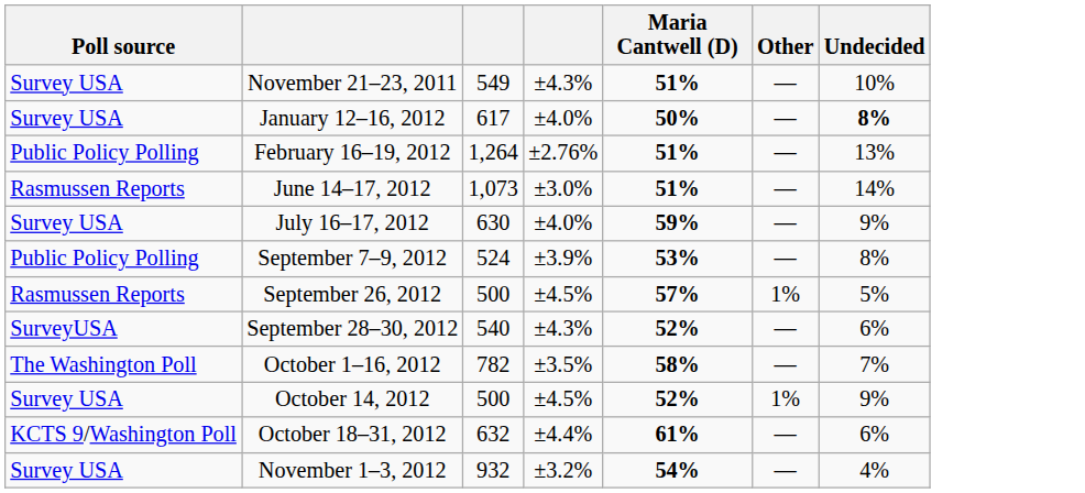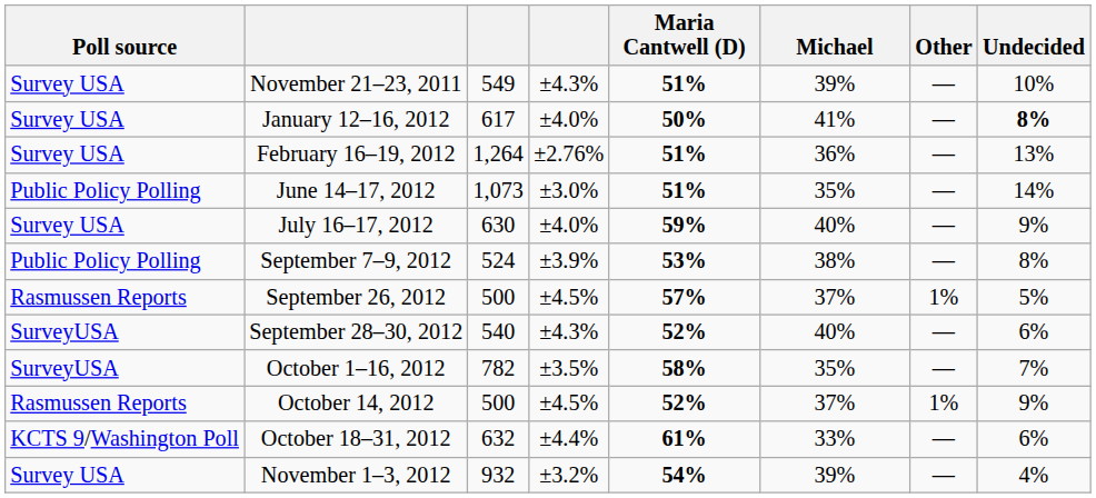 <table class="wikitable" style="text-align:center">
 <tr valign= bottom>
 <th>Poll source</th>
 <th></th>
 <th></th>
 <th></th>
 <th style="width:100px;">Maria<br>Cantwell (D)</th>
+<th style="width:100px;">Michael<br></th>
 <th>Other</th>
 <th>Undecided</th>
 </tr>
 <tr>
 <td align=left><a href='#'>Survey USA</a></td>
 <td>November 21–23, 2011</td>
 <td>549</td>
 <td>±4.3%</td>
 <td><strong>51%</strong></td>
+<td>39%</td>
 <td>—</td>
 <td>10%</td>
 </tr>
 <tr>
 <td align=left><a href='#'>Survey USA</a></td>
 <td>January 12–16, 2012</td>
 <td>617</td>
 <td>±4.0%</td>
 <td><strong>50%</strong></td>
+<td>41%</td>
 <td>—</td>
 <td><strong>8%</strong></td>
 </tr>
 <tr>
-<td align=left><a href='#'>Public Policy Polling</a></td>
+<td align=left><a href='#'>Survey USA</a></td>
 <td>February 16–19, 2012</td>
 <td>1,264</td>
 <td>±2.76%</td>
 <td><strong>51%</strong></td>
+<td>36%</td>
 <td>—</td>
 <td>13%</td>
 </tr>
 <tr>
-<td align=left><a href='#'>Rasmussen Reports</a></td>
+<td align=left><a href='#'>Public Policy Polling</a></td>
 <td>June 14–17, 2012</td>
 <td>1,073</td>
 <td>±3.0%</td>
 <td><strong>51%</strong></td>
+<td>35%</td>
 <td>—</td>
 <td>14%</td>
 </tr>
 <tr>
 <td align=left><a href='#'>Survey USA</a></td>
 <td>July 16–17, 2012</td>
 <td>630</td>
 <td>±4.0%</td>
 <td><strong>59%</strong></td>
+<td>40%</td>
 <td>—</td>
 <td>9%</td>
 </tr>
 <tr>
 <td align=left><a href='#'>Public Policy Polling</a></td>
 <td>September 7–9, 2012</td>
 <td>524</td>
 <td>±3.9%</td>
 <td><strong>53%</strong></td>
+<td>38%</td>
 <td>—</td>
 <td>8%</td>
 </tr>
 <tr>
 <td align=left><a href='#'>Rasmussen Reports</a></td>
 <td>September 26, 2012</td>
 <td>500</td>
 <td>±4.5%</td>
 <td><strong>57%</strong></td>
+<td>37%</td>
 <td>1%</td>
 <td>5%</td>
 </tr>
 <tr>
 <td align=left><a href='#'>SurveyUSA</a></td>
 <td>September 28–30, 2012</td>
 <td>540</td>
 <td>±4.3%</td>
 <td><strong>52%</strong></td>
+<td>40%</td>
 <td>—</td>
 <td>6%</td>
 </tr>
 <tr>
-<td align=left><a href='#'>The Washington Poll</a></td>
+<td align=left><a href='#'>SurveyUSA</a></td>
 <td>October 1–16, 2012</td>
 <td>782</td>
 <td>±3.5%</td>
 <td><strong>58%</strong></td>
+<td>35%</td>
 <td>—</td>
 <td>7%</td>
 </tr>
 <tr>
-<td align=left><a href='#'>Survey USA</a></td>
+<td align=left><a href='#'>Rasmussen Reports</a></td>
 <td>October 14, 2012</td>
 <td>500</td>
 <td>±4.5%</td>
 <td><strong>52%</strong></td>
+<td>37%</td>
 <td>1%</td>
 <td>9%</td>
 </tr>
 <tr>
 <td align=left><a href='#'>KCTS 9</a>/<a href='#'>Washington Poll</a></td>
 <td>October 18–31, 2012</td>
 <td>632</td>
 <td>±4.4%</td>
 <td><strong>61%</strong></td>
+<td>33%</td>
 <td>—</td>
 <td>6%</td>
 </tr>
 <tr>
 <td align=left><a href='#'>Survey USA</a></td>
 <td>November 1–3, 2012</td>
 <td>932</td>
 <td>±3.2%</td>
 <td><strong>54%</strong></td>
+<td>39%</td>
 <td>—</td>
 <td>4%</td>
 </tr>
 </table>
